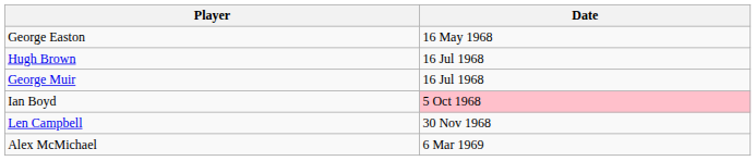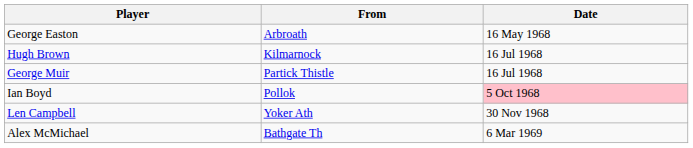 <table class="wikitable" style="text-align:center; font-size:95%;width:98%; text-align:left">
 <tr>
 <th>Player</th>
+<th>From</th>
 <th>Date</th>
 </tr>
 <tr>
 <td> George Easton</td>
+<td> <a href='#'>Arbroath</a></td>
 <td>16 May 1968</td>
 </tr>
 <tr>
 <td> <a href='#'>Hugh Brown</a></td>
+<td> <a href='#'>Kilmarnock</a></td>
 <td>16 Jul 1968</td>
 </tr>
 <tr>
 <td> <a href='#'>George Muir</a></td>
+<td> <a href='#'>Partick Thistle</a></td>
 <td>16 Jul 1968</td>
 </tr>
 <tr>
 <td> Ian Boyd</td>
+<td> <a href='#'>Pollok</a></td>
 <td style="background: pink;">5 Oct 1968</td>
 </tr>
 <tr>
 <td> <a href='#'>Len Campbell</a></td>
+<td> <a href='#'>Yoker Ath</a></td>
 <td>30 Nov 1968</td>
 </tr>
 <tr>
 <td> Alex McMichael</td>
+<td> <a href='#'>Bathgate Th</a></td>
 <td>6 Mar 1969</td>
 </tr>
 </table>
